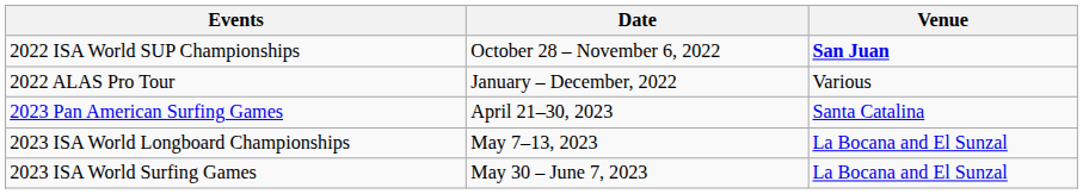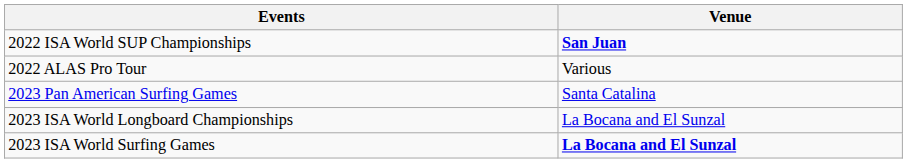 <table class="wikitable" width=890>
 <tr>
 <th>Events</th>
-<th>Date</th>
 <th>Venue</th>
 </tr>
 <tr>
 <td>2022 ISA World SUP Championships</td>
-<td>October 28 – November 6, 2022</td>
 <td><strong> <a href='#'>San Juan</a></strong></td>
 </tr>
 <tr>
 <td>2022 ALAS Pro Tour</td>
-<td>January – December, 2022</td>
 <td>Various</td>
 </tr>
 <tr>
 <td><a href='#'>2023 Pan American Surfing Games</a></td>
-<td>April 21–30, 2023</td>
 <td> <a href='#'>Santa Catalina</a></td>
 </tr>
 <tr>
 <td>2023 ISA World Longboard Championships</td>
-<td>May 7–13, 2023</td>
 <td> <a href='#'>La Bocana and El Sunzal</a></td>
 </tr>
 <tr>
 <td>2023 ISA World Surfing Games</td>
-<td>May 30 – June 7, 2023</td>
-<td> <a href='#'>La Bocana and El Sunzal</a></td>
+<td><strong> <a href='#'>La Bocana and El Sunzal</a></strong></td>
 </tr>
 </table>
